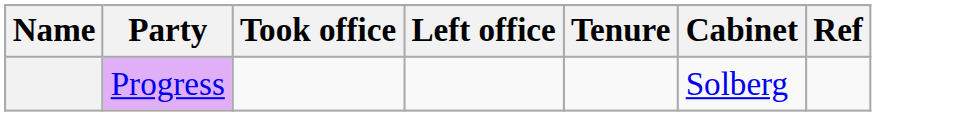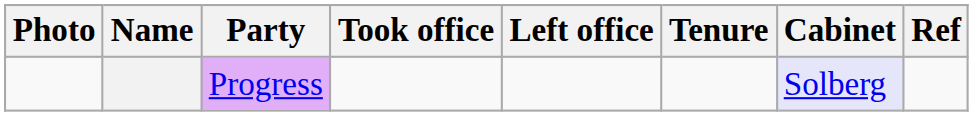 <table class="wikitable plainrowheaders sortable">
 <tr>
+<th scope=col class=unsortable>Photo</th>
 <th scope=col>Name</th>
 <th scope=col>Party</th>
 <th scope=col>Took office</th>
 <th scope=col>Left office</th>
 <th scope=col>Tenure</th>
 <th scope=col>Cabinet</th>
 <th scope=col class=unsortable>Ref</th>
 </tr>
 <tr>
+<td align=center></td>
 <th scope=row></th>
 <td style="background:#E1AFF8"><a href='#'>Progress</a></td>
 <td></td>
 <td></td>
 <td></td>
-<td><a href='#'>Solberg</a></td>
+<td style="background: lavender;"><a href='#'>Solberg</a></td>
 <td align=center></td>
 </tr>
 </table>
